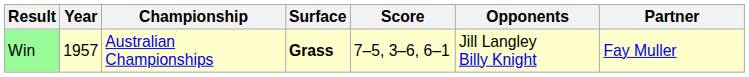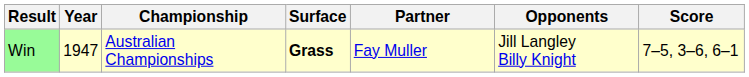 <table class="sortable wikitable">
 <tr>
 <th style="width:40px">Result</th>
 <th style="width:30px">Year</th>
 <th style="width:180px">Championship</th>
 <th style="width:50px">Surface</th>
+<th style="width:140px">Partner</th>
+<th style="width:140px">Opponents</th>
 <th style="width:100px" class="unsortable">Score</th>
-<th style="width:140px">Opponents</th>
-<th style="width:140px">Partner</th>
 </tr>
 <tr style="background:#ffc;">
 <td style="background:#98fb98;">Win</td>
-<td>1957</td>
+<td>1947</td>
 <td><a href='#'>Australian Championships</a></td>
 <td><strong>Grass</strong></td>
+<td> <a href='#'>Fay Muller</a></td>
+<td> Jill Langley <br>  <a href='#'>Billy Knight</a></td>
 <td>7–5, 3–6, 6–1</td>
-<td> Jill Langley <br>  <a href='#'>Billy Knight</a></td>
-<td> <a href='#'>Fay Muller</a></td>
 </tr>
 </table>
